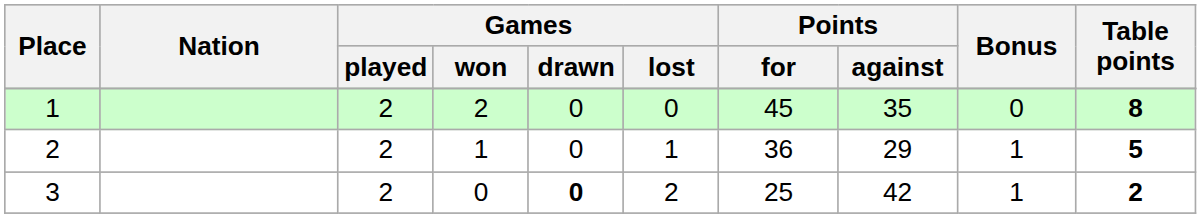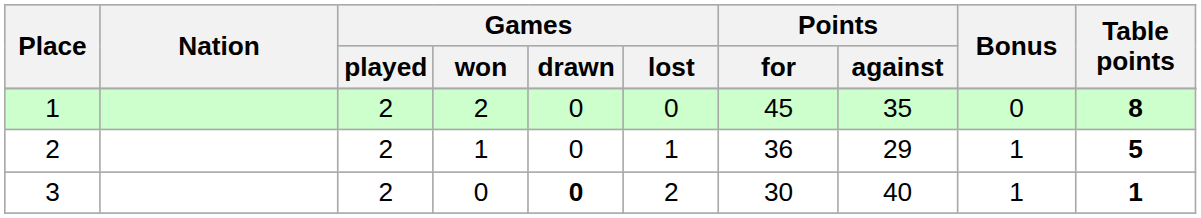 <table class="wikitable">
 <tr>
 <th rowspan=2 width="8%">Place</th>
 <th rowspan=2 width="20%">Nation</th>
 <th colspan=4 width="32%">Games</th>
 <th colspan=2 width="30%">Points</th>
 <th rowspan=2 width="10%">Bonus</th>
 <th rowspan=2 width="10%">Table<br>points</th>
 </tr>
 <tr>
 <th width="8%">played</th>
 <th width="8%">won</th>
 <th width="8%">drawn</th>
 <th width="8%">lost</th>
 <th width="10%">for</th>
 <th width="10%">against</th>
 </tr>
 <tr>
 </tr>
 <tr bgcolor=#ccffcc align=center>
 <td>1</td>
 <td align=left></td>
 <td>2</td>
 <td>2</td>
 <td>0</td>
 <td>0</td>
 <td>45</td>
 <td>35</td>
 <td>0</td>
 <td><strong>8</strong></td>
 </tr>
 <tr bgcolor=#ffffff align=center>
 <td>2</td>
 <td align=left></td>
 <td>2</td>
 <td>1</td>
 <td>0</td>
 <td>1</td>
 <td>36</td>
 <td>29</td>
 <td>1</td>
 <td><strong>5</strong></td>
 </tr>
 <tr bgcolor=#ffffff align=center>
 <td>3</td>
 <td align=left></td>
 <td>2</td>
 <td>0</td>
 <td><strong>0</strong></td>
 <td>2</td>
-<td>25</td>
-<td>42</td>
+<td>30</td>
+<td>40</td>
 <td>1</td>
-<td><strong>2</strong></td>
+<td><strong>1</strong></td>
 </tr>
 </table>
